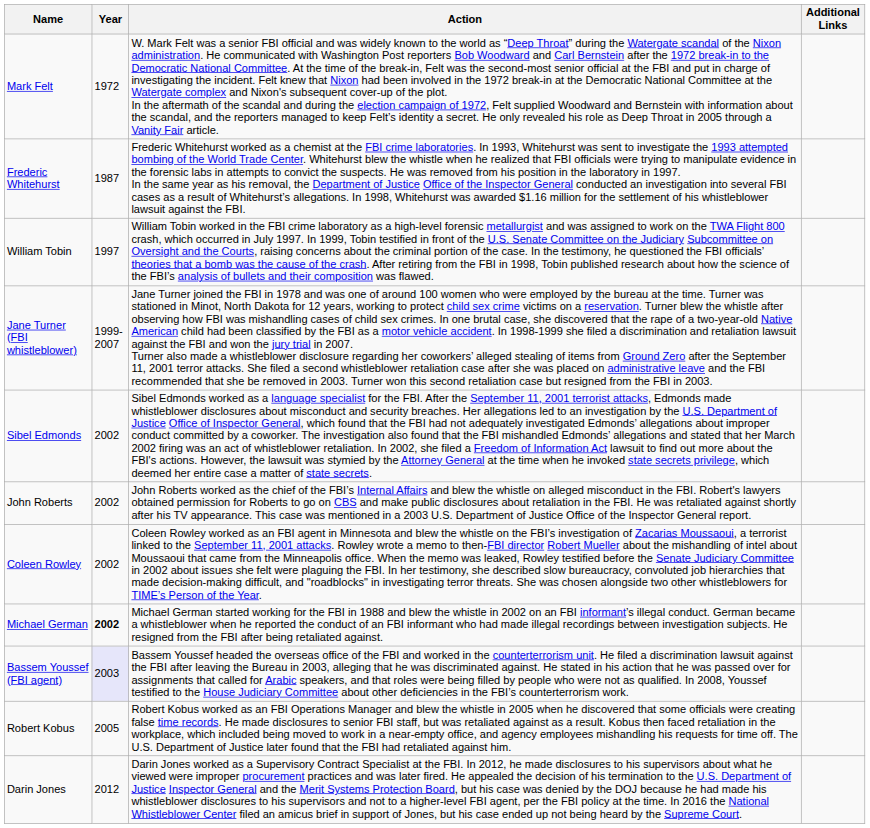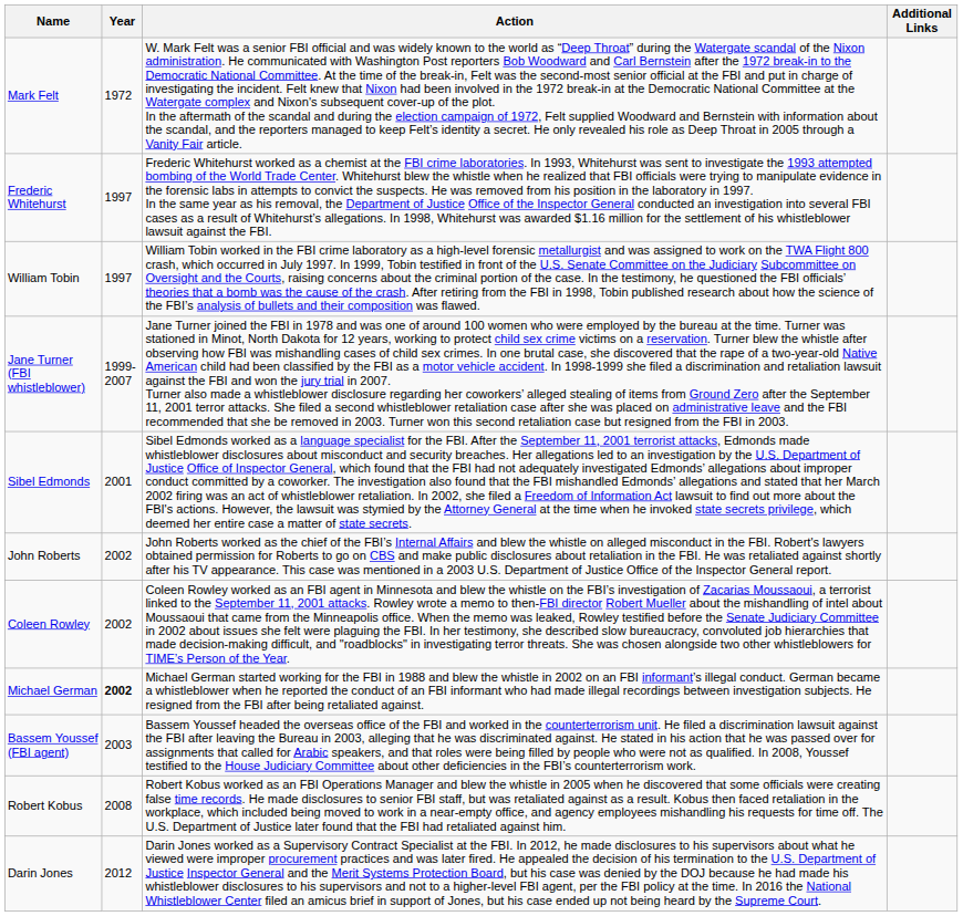 <table class="wikitable sortable">
 <tr>
 <th>Name</th>
 <th>Year</th>
 <th>Action</th>
 <th>Additional Links</th>
 </tr>
 <tr>
 <td><a href='#'>Mark Felt</a></td>
 <td>1972</td>
 <td>W. Mark Felt was a senior FBI official and was widely known to the world as “<a href='#'>Deep Throat</a>” during the <a href='#'>Watergate scandal</a> of the <a href='#'>Nixon administration</a>. He communicated with Washington Post reporters <a href='#'>Bob Woodward</a> and <a href='#'>Carl Bernstein</a> after the <a href='#'>1972 break-in to the Democratic National Committee</a>. At the time of the break-in, Felt was the second-most senior official at the FBI and put in charge of investigating the incident. Felt knew that <a href='#'>Nixon</a> had been involved in the 1972 break-in at the Democratic National Committee at the <a href='#'>Watergate complex</a> and Nixon's subsequent cover-up of the plot.<br>In the aftermath of the scandal and during the <a href='#'>election campaign of 1972</a>, Felt supplied Woodward and Bernstein with information about the scandal, and the reporters managed to keep Felt’s identity a secret. He only revealed his role as Deep Throat in 2005 through a <a href='#'>Vanity Fair</a> article.</td>
 <td></td>
 </tr>
 <tr>
 <td><a href='#'>Frederic Whitehurst</a></td>
-<td>1987</td>
+<td>1997</td>
 <td>Frederic Whitehurst worked as a chemist at the <a href='#'>FBI crime laboratories</a>. In 1993, Whitehurst was sent to investigate the <a href='#'>1993 attempted bombing of the World Trade Center</a>. Whitehurst blew the whistle when he realized that FBI officials were trying to manipulate evidence in the forensic labs in attempts to convict the suspects. He was removed from his position in the laboratory in 1997.<br>In the same year as his removal, the <a href='#'>Department of Justice</a> <a href='#'>Office of the Inspector General</a> conducted an investigation into several FBI cases as a result of Whitehurst’s allegations. In 1998, Whitehurst was awarded $1.16 million for the settlement of his whistleblower lawsuit against the FBI.</td>
 <td></td>
 </tr>
 <tr>
 <td>William Tobin</td>
 <td>1997</td>
 <td>William Tobin worked in the FBI crime laboratory as a high-level forensic <a href='#'>metallurgist</a> and was assigned to work on the <a href='#'>TWA Flight 800</a> crash, which occurred in July 1997. In 1999, Tobin testified in front of the <a href='#'>U.S. Senate Committee on the Judiciary</a> <a href='#'>Subcommittee on Oversight and the Courts</a>, raising concerns about the criminal portion of the case. In the testimony, he questioned the FBI officials’ <a href='#'>theories that a bomb was the cause of the crash</a>. After retiring from the FBI in 1998, Tobin published research about how the science of the FBI’s <a href='#'>analysis of bullets and their composition</a> was flawed.</td>
 </tr>
 <tr>
 <td><a href='#'>Jane Turner (FBI whistleblower)</a></td>
 <td>1999-2007</td>
 <td>Jane Turner joined the FBI in 1978 and was one of around 100 women who were employed by the bureau at the time. Turner was stationed in Minot, North Dakota for 12 years, working to protect <a href='#'>child sex crime</a> victims on a <a href='#'>reservation</a>. Turner blew the whistle after observing how FBI was mishandling cases of child sex crimes. In one brutal case, she discovered that the rape of a two-year-old <a href='#'>Native American</a> child had been classified by the FBI as a <a href='#'>motor vehicle accident</a>. In 1998-1999 she filed a discrimination and retaliation lawsuit against the FBI and won the <a href='#'>jury trial</a> in 2007.<br>Turner also made a whistleblower disclosure regarding her coworkers’ alleged stealing of items from <a href='#'>Ground Zero</a> after the September 11, 2001 terror attacks. She filed a second whistleblower retaliation case after she was placed on <a href='#'>administrative leave</a> and the FBI recommended that she be removed in 2003. Turner won this second retaliation case but resigned from the FBI in 2003.</td>
 <td></td>
 </tr>
 <tr>
 <td><a href='#'>Sibel Edmonds</a></td>
-<td>2002</td>
+<td>2001</td>
 <td>Sibel Edmonds worked as a <a href='#'>language specialist</a> for the FBI. After the <a href='#'>September 11, 2001 terrorist attacks</a>, Edmonds made whistleblower disclosures about misconduct and security breaches. Her allegations led to an investigation by the <a href='#'>U.S. Department of Justice</a> <a href='#'>Office of Inspector General</a>, which found that the FBI had not adequately investigated Edmonds’ allegations about improper conduct committed by a coworker. The investigation also found that the FBI mishandled Edmonds’ allegations and stated that her March 2002 firing was an act of whistleblower retaliation. In 2002, she filed a <a href='#'>Freedom of Information Act</a> lawsuit to find out more about the FBI's actions. However, the lawsuit was stymied by the <a href='#'>Attorney General</a> at the time when he invoked <a href='#'>state secrets privilege</a>, which deemed her entire case a matter of <a href='#'>state secrets</a>.</td>
 <td></td>
 </tr>
 <tr>
 <td>John Roberts</td>
 <td>2002</td>
 <td>John Roberts worked as the chief of the FBI’s <a href='#'>Internal Affairs</a> and blew the whistle on alleged misconduct in the FBI. Robert's lawyers obtained permission for Roberts to go on <a href='#'>CBS</a> and make public disclosures about retaliation in the FBI. He was retaliated against shortly after his TV appearance. This case was mentioned in a 2003 U.S. Department of Justice Office of the Inspector General report.</td>
 </tr>
 <tr>
 <td><a href='#'>Coleen Rowley</a></td>
 <td>2002</td>
 <td>Coleen Rowley worked as an FBI agent in Minnesota and blew the whistle on the FBI’s investigation of <a href='#'>Zacarias Moussaoui</a>, a terrorist linked to the <a href='#'>September 11, 2001 attacks</a>. Rowley wrote a memo to then-<a href='#'>FBI director</a> <a href='#'>Robert Mueller</a> about the mishandling of intel about Moussaoui that came from the Minneapolis office. When the memo was leaked, Rowley testified before the <a href='#'>Senate Judiciary Committee</a> in 2002 about issues she felt were plaguing the FBI. In her testimony, she described slow bureaucracy, convoluted job hierarchies that made decision-making difficult, and "roadblocks" in investigating terror threats. She was chosen alongside two other whistleblowers for <a href='#'>TIME’s Person of the Year</a>.</td>
 <td></td>
 </tr>
 <tr>
 <td><a href='#'>Michael German</a></td>
 <td><strong>2002</strong></td>
 <td>Michael German started working for the FBI in 1988 and blew the whistle in 2002 on an FBI <a href='#'>informant</a>’s illegal conduct. German became a whistleblower when he reported the conduct of an FBI informant who had made illegal recordings between investigation subjects. He resigned from the FBI after being retaliated against.</td>
 <td></td>
 </tr>
 <tr>
 <td><a href='#'>Bassem Youssef (FBI agent)</a></td>
-<td style="background: lavender;">2003</td>
+<td>2003</td>
 <td>Bassem Youssef headed the overseas office of the FBI and worked in the <a href='#'>counterterrorism unit</a>. He filed a discrimination lawsuit against the FBI after leaving the Bureau in 2003, alleging that he was discriminated against. He stated in his action that he was passed over for assignments that called for <a href='#'>Arabic</a> speakers, and that roles were being filled by people who were not as qualified. In 2008, Youssef testified to the <a href='#'>House Judiciary Committee</a> about other deficiencies in the FBI’s counterterrorism work.</td>
 <td></td>
 </tr>
 <tr>
 <td>Robert Kobus</td>
-<td>2005</td>
+<td>2008</td>
 <td>Robert Kobus worked as an FBI Operations Manager and blew the whistle in 2005 when he discovered that some officials were creating false <a href='#'>time records</a>. He made disclosures to senior FBI staff, but was retaliated against as a result. Kobus then faced retaliation in the workplace, which included being moved to work in a near-empty office, and agency employees mishandling his requests for time off. The U.S. Department of Justice later found that the FBI had retaliated against him.</td>
 </tr>
 <tr>
 <td>Darin Jones</td>
 <td>2012</td>
 <td>Darin Jones worked as a Supervisory Contract Specialist at the FBI. In 2012, he made disclosures to his supervisors about what he viewed were improper <a href='#'>procurement</a> practices and was later fired. He appealed the decision of his termination to the <a href='#'>U.S. Department of Justice</a> <a href='#'>Inspector General</a> and the <a href='#'>Merit Systems Protection Board</a>, but his case was denied by the DOJ because he had made his whistleblower disclosures to his supervisors and not to a higher-level FBI agent, per the FBI policy at the time. In 2016 the <a href='#'>National Whistleblower Center</a> filed an amicus brief in support of Jones, but his case ended up not being heard by the <a href='#'>Supreme Court</a>.</td>
 <td rowspan="2"></td>
 </tr>
 </table>
